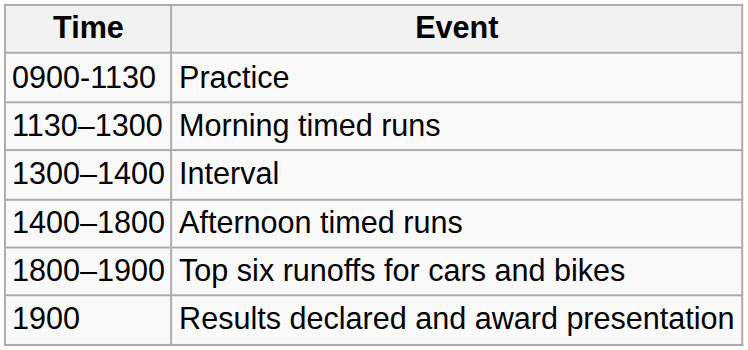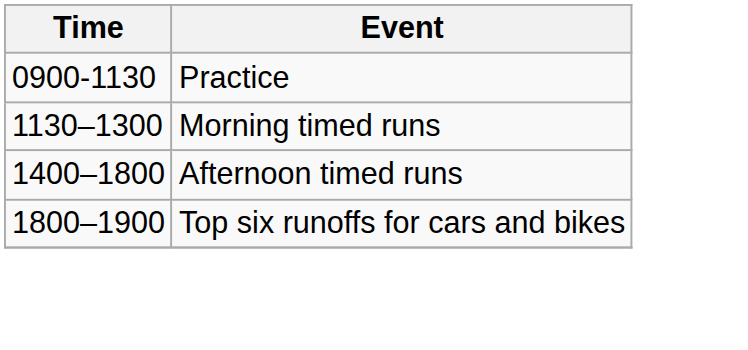 <table class="wikitable">
 <tr>
 <th width="*">Time</th>
 <th width="*">Event</th>
 </tr>
 <tr>
 <td>0900-1130</td>
 <td>Practice</td>
 </tr>
 <tr>
 <td>1130–1300</td>
 <td>Morning timed runs</td>
 </tr>
 <tr>
-<td>1300–1400</td>
-<td>Interval</td>
-</tr>
-<tr>
 <td>1400–1800</td>
 <td>Afternoon timed runs</td>
 </tr>
 <tr>
 <td>1800–1900</td>
 <td>Top six runoffs for cars and bikes</td>
 </tr>
 <tr>
-<td>1900</td>
-<td>Results declared and award presentation</td>
-</tr>
-<tr>
 </tr>
 </table>
